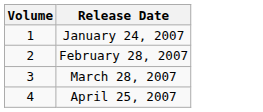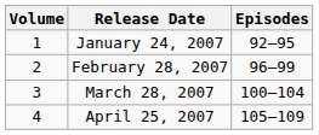 <table class="wikitable" style="text-align:center;">
 <tr>
 <th>Volume</th>
 <th>Release Date</th>
+<th>Episodes</th>
 </tr>
 <tr>
 <td>1</td>
 <td>January 24, 2007</td>
+<td>92–95</td>
 </tr>
 <tr>
 <td>2</td>
 <td>February 28, 2007</td>
+<td>96–99</td>
 </tr>
 <tr>
 <td>3</td>
 <td>March 28, 2007</td>
+<td>100–104</td>
 </tr>
 <tr>
 <td>4</td>
 <td>April 25, 2007</td>
+<td>105–109</td>
 </tr>
 </table>
